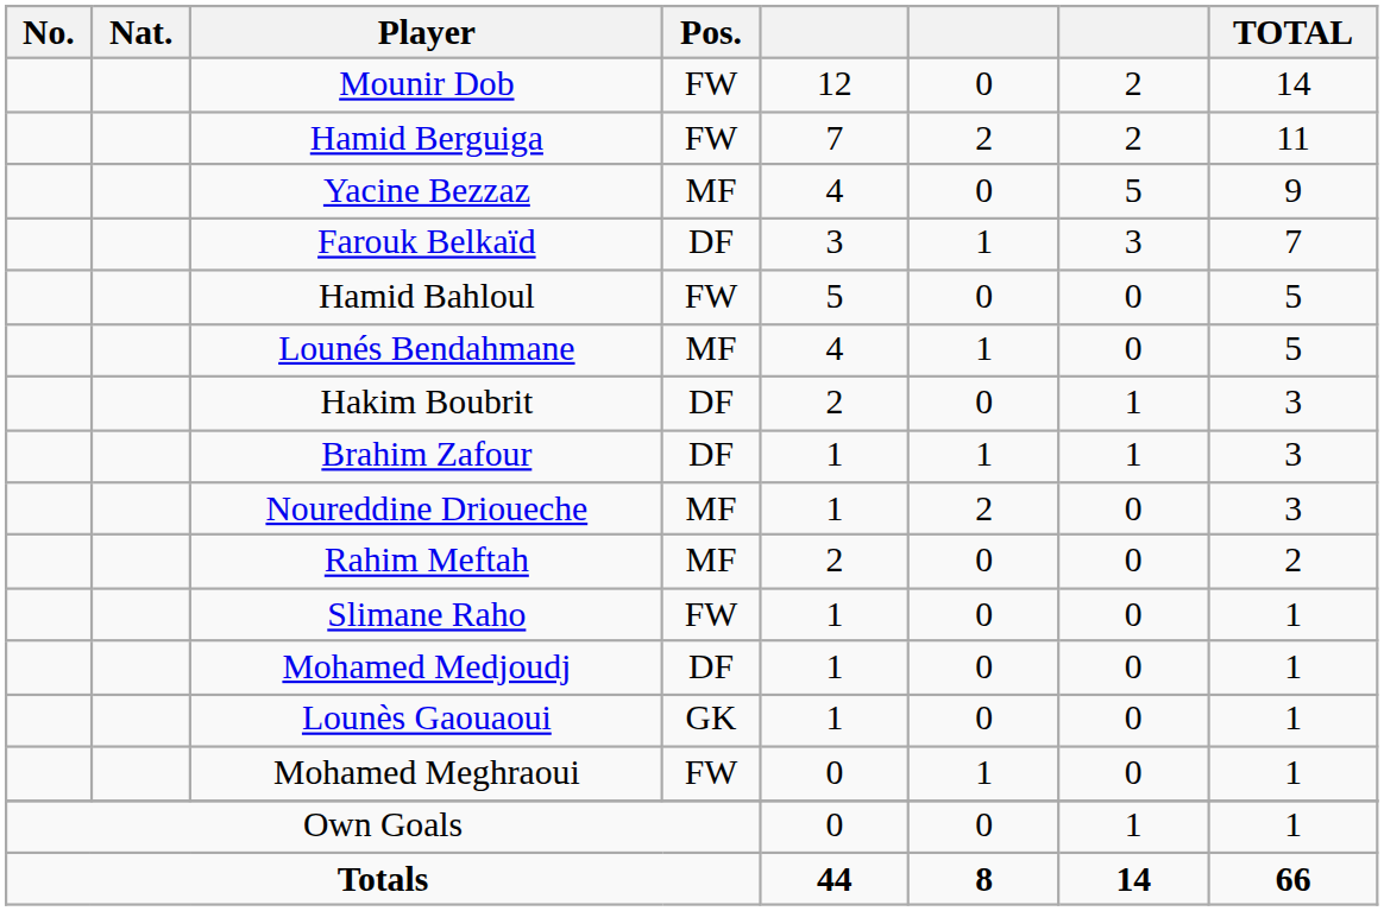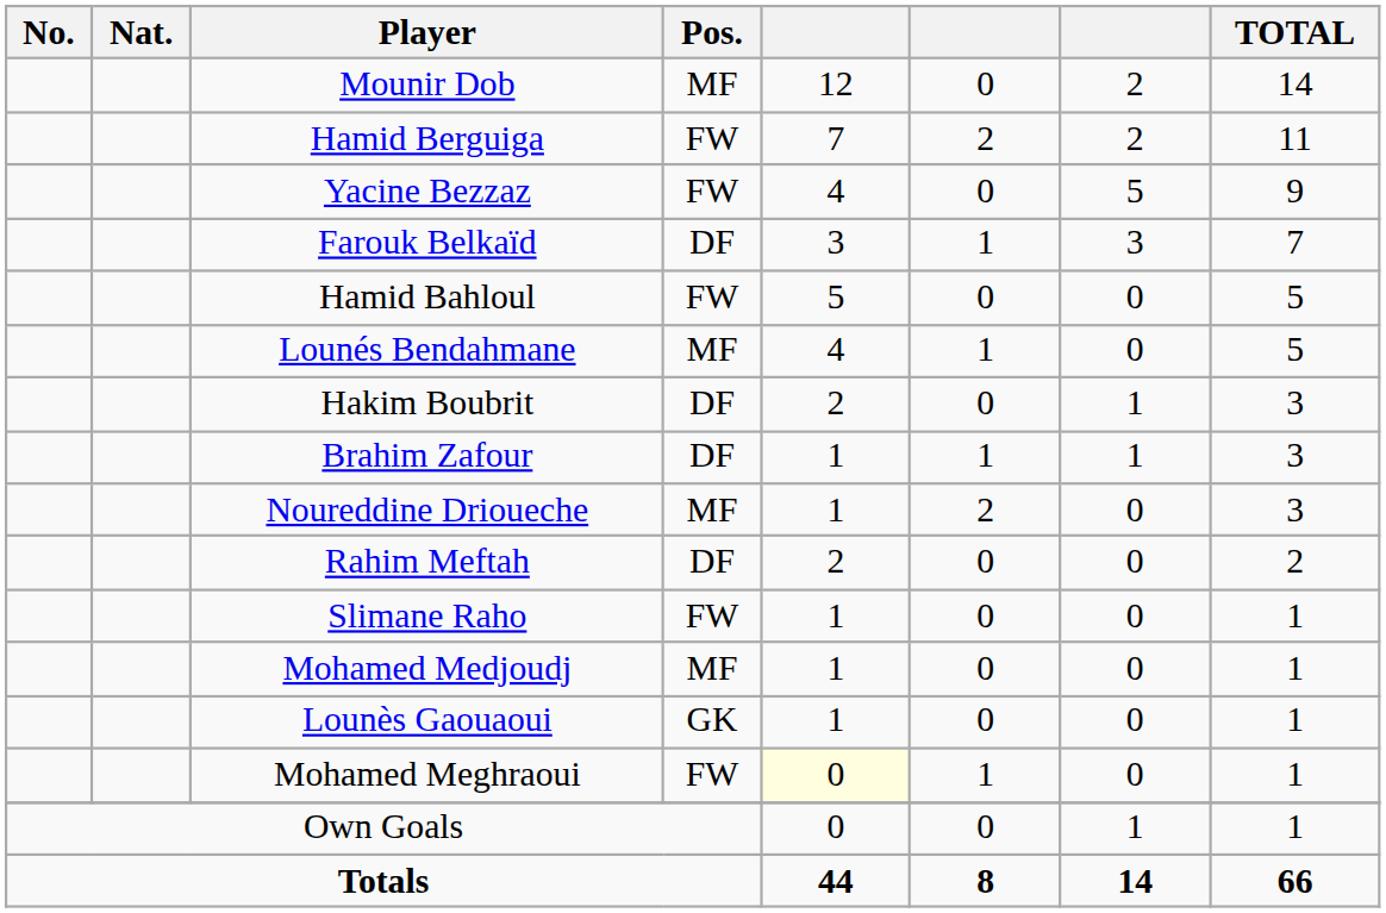 <table class="wikitable sortable alternance"  style="font-size:85%; text-align:center; line-height:14px; width:60%;">
 <tr>
 <th width=10>No.</th>
 <th width=10>Nat.</th>
 <th width=140>Player</th>
 <th width=10>Pos.</th>
 <th width=40></th>
 <th width=40></th>
 <th width=40></th>
 <th width=40>TOTAL</th>
 </tr>
 <tr>
 <td></td>
 <td></td>
 <td><a href='#'>Mounir Dob</a></td>
-<td>FW</td>
+<td>MF</td>
 <td>12</td>
 <td>0</td>
 <td>2</td>
 <td>14</td>
 </tr>
 <tr>
 <td></td>
 <td></td>
 <td><a href='#'>Hamid Berguiga</a></td>
 <td>FW</td>
 <td>7</td>
 <td>2</td>
 <td>2</td>
 <td>11</td>
 </tr>
 <tr>
 <td></td>
 <td></td>
 <td><a href='#'>Yacine Bezzaz</a></td>
-<td>MF</td>
+<td>FW</td>
 <td>4</td>
 <td>0</td>
 <td>5</td>
 <td>9</td>
 </tr>
 <tr>
 <td></td>
 <td></td>
 <td><a href='#'>Farouk Belkaïd</a></td>
 <td>DF</td>
 <td>3</td>
 <td>1</td>
 <td>3</td>
 <td>7</td>
 </tr>
 <tr>
 <td></td>
 <td></td>
 <td>Hamid Bahloul</td>
 <td>FW</td>
 <td>5</td>
 <td>0</td>
 <td>0</td>
 <td>5</td>
 </tr>
 <tr>
 <td></td>
 <td></td>
 <td><a href='#'>Lounés Bendahmane</a></td>
 <td>MF</td>
 <td>4</td>
 <td>1</td>
 <td>0</td>
 <td>5</td>
 </tr>
 <tr>
 <td></td>
 <td></td>
 <td>Hakim Boubrit</td>
 <td>DF</td>
 <td>2</td>
 <td>0</td>
 <td>1</td>
 <td>3</td>
 </tr>
 <tr>
 <td></td>
 <td></td>
 <td><a href='#'>Brahim Zafour</a></td>
 <td>DF</td>
 <td>1</td>
 <td>1</td>
 <td>1</td>
 <td>3</td>
 </tr>
 <tr>
 <td></td>
 <td></td>
 <td><a href='#'>Noureddine Drioueche</a></td>
 <td>MF</td>
 <td>1</td>
 <td>2</td>
 <td>0</td>
 <td>3</td>
 </tr>
 <tr>
 <td></td>
 <td></td>
 <td><a href='#'>Rahim Meftah</a></td>
-<td>MF</td>
+<td>DF</td>
 <td>2</td>
 <td>0</td>
 <td>0</td>
 <td>2</td>
 </tr>
 <tr>
 <td></td>
 <td></td>
 <td><a href='#'>Slimane Raho</a></td>
 <td>FW</td>
 <td>1</td>
 <td>0</td>
 <td>0</td>
 <td>1</td>
 </tr>
 <tr>
 <td></td>
 <td></td>
 <td><a href='#'>Mohamed Medjoudj</a></td>
-<td>DF</td>
+<td>MF</td>
 <td>1</td>
 <td>0</td>
 <td>0</td>
 <td>1</td>
 </tr>
 <tr>
 <td></td>
 <td></td>
 <td><a href='#'>Lounès Gaouaoui</a></td>
 <td>GK</td>
 <td>1</td>
 <td>0</td>
 <td>0</td>
 <td>1</td>
 </tr>
 <tr>
 <td></td>
 <td></td>
 <td>Mohamed Meghraoui</td>
 <td>FW</td>
-<td>0</td>
+<td style="background: lightyellow;">0</td>
 <td>1</td>
 <td>0</td>
 <td>1</td>
 </tr>
 <tr>
 </tr>
 <tr class="sortbottom">
 <td colspan="4">Own Goals</td>
 <td>0</td>
 <td>0</td>
 <td>1</td>
 <td>1</td>
 </tr>
 <tr class="sortbottom">
 <td colspan="4"><strong>Totals</strong></td>
 <td><strong>44</strong></td>
 <td><strong>8</strong></td>
 <td><strong>14</strong></td>
 <td><strong>66</strong></td>
 </tr>
 </table>
